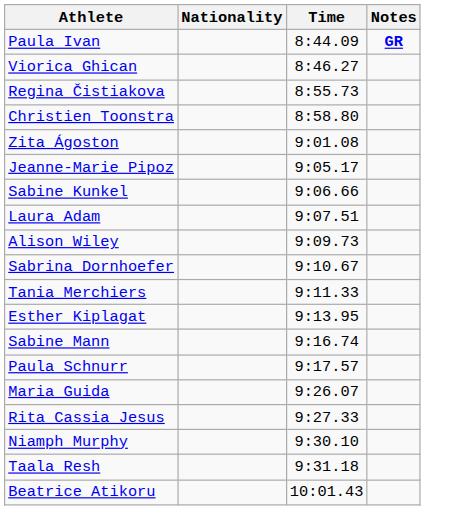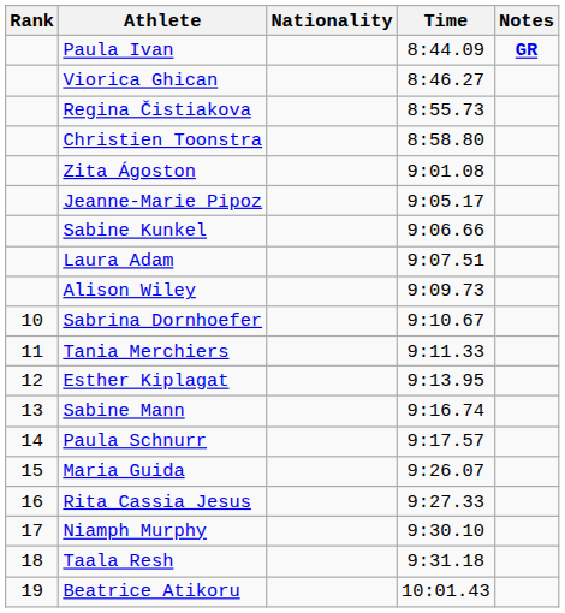 <table class="wikitable sortable" style="text-align:center">
 <tr>
+<th>Rank</th>
 <th>Athlete</th>
 <th>Nationality</th>
 <th>Time</th>
 <th>Notes</th>
 </tr>
 <tr>
+<td></td>
 <td align=left><a href='#'>Paula Ivan</a></td>
 <td align=left></td>
 <td>8:44.09</td>
 <td><strong><a href='#'>GR</a></strong></td>
 </tr>
 <tr>
+<td></td>
 <td align=left><a href='#'>Viorica Ghican</a></td>
 <td align=left></td>
 <td>8:46.27</td>
 <td></td>
 </tr>
 <tr>
+<td></td>
 <td align=left><a href='#'>Regina Čistiakova</a></td>
 <td align=left></td>
 <td>8:55.73</td>
 <td></td>
 </tr>
 <tr>
+<td></td>
 <td align=left><a href='#'>Christien Toonstra</a></td>
 <td align=left></td>
 <td>8:58.80</td>
 <td></td>
 </tr>
 <tr>
+<td></td>
 <td align=left><a href='#'>Zita Ágoston</a></td>
 <td align=left></td>
 <td>9:01.08</td>
 <td></td>
 </tr>
 <tr>
+<td></td>
 <td align=left><a href='#'>Jeanne-Marie Pipoz</a></td>
 <td align=left></td>
 <td>9:05.17</td>
 <td></td>
 </tr>
 <tr>
+<td></td>
 <td align=left><a href='#'>Sabine Kunkel</a></td>
 <td align=left></td>
 <td>9:06.66</td>
 <td></td>
 </tr>
 <tr>
+<td></td>
 <td align=left><a href='#'>Laura Adam</a></td>
 <td align=left></td>
 <td>9:07.51</td>
 <td></td>
 </tr>
 <tr>
+<td></td>
 <td align=left><a href='#'>Alison Wiley</a></td>
 <td align=left></td>
 <td>9:09.73</td>
 <td></td>
 </tr>
 <tr>
+<td>10</td>
 <td align=left><a href='#'>Sabrina Dornhoefer</a></td>
 <td align=left></td>
 <td>9:10.67</td>
 <td></td>
 </tr>
 <tr>
+<td>11</td>
 <td align=left><a href='#'>Tania Merchiers</a></td>
 <td align=left></td>
 <td>9:11.33</td>
 <td></td>
 </tr>
 <tr>
+<td>12</td>
 <td align=left><a href='#'>Esther Kiplagat</a></td>
 <td align=left></td>
 <td>9:13.95</td>
 <td></td>
 </tr>
 <tr>
+<td>13</td>
 <td align=left><a href='#'>Sabine Mann</a></td>
 <td align=left></td>
 <td>9:16.74</td>
 <td></td>
 </tr>
 <tr>
+<td>14</td>
 <td align=left><a href='#'>Paula Schnurr</a></td>
 <td align=left></td>
 <td>9:17.57</td>
 <td></td>
 </tr>
 <tr>
+<td>15</td>
 <td align=left><a href='#'>Maria Guida</a></td>
 <td align=left></td>
 <td>9:26.07</td>
 <td></td>
 </tr>
 <tr>
+<td>16</td>
 <td align=left><a href='#'>Rita Cassia Jesus</a></td>
 <td align=left></td>
 <td>9:27.33</td>
 <td></td>
 </tr>
 <tr>
+<td>17</td>
 <td align=left><a href='#'>Niamph Murphy</a></td>
 <td align=left></td>
 <td>9:30.10</td>
 <td></td>
 </tr>
 <tr>
+<td>18</td>
 <td align=left><a href='#'>Taala Resh</a></td>
 <td align=left></td>
 <td>9:31.18</td>
 <td></td>
 </tr>
 <tr>
+<td>19</td>
 <td align=left><a href='#'>Beatrice Atikoru</a></td>
 <td align=left></td>
 <td>10:01.43</td>
 <td></td>
 </tr>
 </table>
